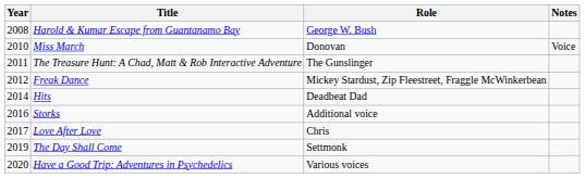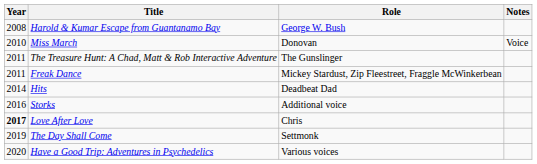 <table class="wikitable">
 <tr>
 <th>Year</th>
 <th>Title</th>
 <th>Role</th>
 <th>Notes</th>
 </tr>
 <tr>
 <td>2008</td>
 <td><em><a href='#'>Harold & Kumar Escape from Guantanamo Bay</a></em></td>
 <td><a href='#'>George W. Bush</a></td>
 <td></td>
 </tr>
 <tr>
 <td>2010</td>
 <td><em><a href='#'>Miss March</a></em></td>
 <td>Donovan</td>
 <td>Voice</td>
 </tr>
 <tr>
 <td>2011</td>
 <td><em>The Treasure Hunt: A Chad, Matt & Rob Interactive Adventure</em></td>
 <td>The Gunslinger</td>
 <td></td>
 </tr>
 <tr>
-<td>2012</td>
+<td>2011</td>
 <td><em><a href='#'>Freak Dance</a></em></td>
 <td>Mickey Stardust, Zip Fleestreet, Fraggle McWinkerbean</td>
 <td></td>
 </tr>
 <tr>
 <td>2014</td>
 <td><em><a href='#'>Hits</a></em></td>
 <td>Deadbeat Dad</td>
 <td></td>
 </tr>
 <tr>
 <td>2016</td>
 <td><em><a href='#'>Storks</a></em></td>
 <td>Additional voice</td>
 <td></td>
 </tr>
 <tr>
-<td>2017</td>
+<td><strong>2017</strong></td>
 <td><em><a href='#'>Love After Love</a></em></td>
 <td>Chris</td>
 <td></td>
 </tr>
 <tr>
 <td>2019</td>
 <td><em><a href='#'>The Day Shall Come</a></em></td>
 <td>Settmonk</td>
 <td></td>
 </tr>
 <tr>
 <td>2020</td>
 <td><em><a href='#'>Have a Good Trip: Adventures in Psychedelics</a></em></td>
 <td>Various voices</td>
 <td></td>
 </tr>
 </table>
